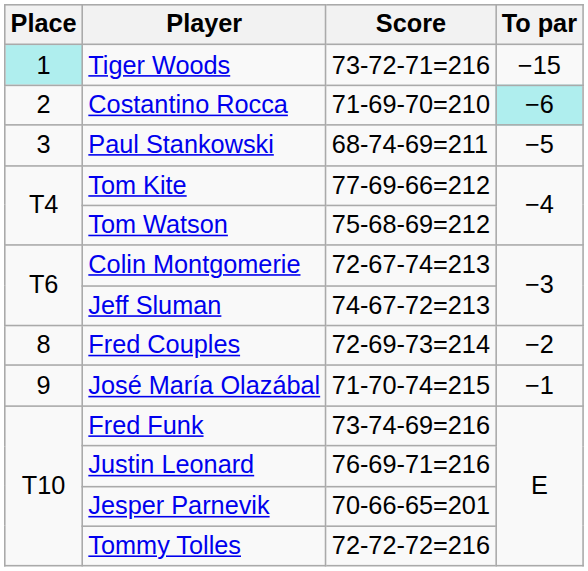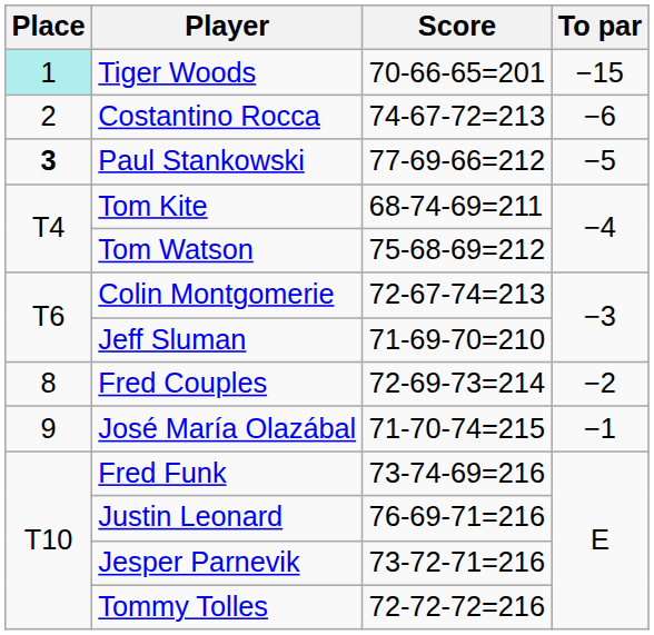 <table class="wikitable">
 <tr>
 <th>Place</th>
 <th>Player</th>
 <th>Score</th>
 <th>To par</th>
 </tr>
 <tr>
 <td align=center style="background: paleturquoise;">1</td>
 <td> <a href='#'>Tiger Woods</a></td>
-<td align=center>73-72-71=216</td>
+<td>70-66-65=201</td>
 <td align=center>−15</td>
 </tr>
 <tr>
 <td align=center>2</td>
 <td> <a href='#'>Costantino Rocca</a></td>
-<td>71-69-70=210</td>
-<td align=center style="background: paleturquoise;">−6</td>
+<td align=center>74-67-72=213</td>
+<td align=center>−6</td>
 </tr>
 <tr>
-<td align=center>3</td>
+<td align=center><strong>3</strong></td>
 <td> <a href='#'>Paul Stankowski</a></td>
-<td>68-74-69=211</td>
+<td>77-69-66=212</td>
 <td align=center>−5</td>
 </tr>
 <tr>
 <td rowspan="2" align=center>T4</td>
 <td> <a href='#'>Tom Kite</a></td>
-<td>77-69-66=212</td>
+<td>68-74-69=211</td>
 <td rowspan="2" align=center>−4</td>
 </tr>
 <tr>
 <td> <a href='#'>Tom Watson</a></td>
 <td align=center>75-68-69=212</td>
 </tr>
 <tr>
 <td rowspan="2" align=center>T6</td>
 <td> <a href='#'>Colin Montgomerie</a></td>
 <td>72-67-74=213</td>
 <td rowspan="2" align=center>−3</td>
 </tr>
 <tr>
 <td> <a href='#'>Jeff Sluman</a></td>
-<td align=center>74-67-72=213</td>
+<td>71-69-70=210</td>
 </tr>
 <tr>
 <td align=center>8</td>
 <td> <a href='#'>Fred Couples</a></td>
 <td>72-69-73=214</td>
 <td align=center>−2</td>
 </tr>
 <tr>
 <td align=center>9</td>
 <td> <a href='#'>José María Olazábal</a></td>
 <td>71-70-74=215</td>
 <td align=center>−1</td>
 </tr>
 <tr>
 <td rowspan="4" align=center>T10</td>
 <td> <a href='#'>Fred Funk</a></td>
 <td>73-74-69=216</td>
 <td rowspan="4" align=center>E</td>
 </tr>
 <tr>
 <td> <a href='#'>Justin Leonard</a></td>
 <td align=center>76-69-71=216</td>
 </tr>
 <tr>
 <td> <a href='#'>Jesper Parnevik</a></td>
-<td>70-66-65=201</td>
+<td align=center>73-72-71=216</td>
 </tr>
 <tr>
 <td> <a href='#'>Tommy Tolles</a></td>
 <td align=center>72-72-72=216</td>
 </tr>
 </table>
